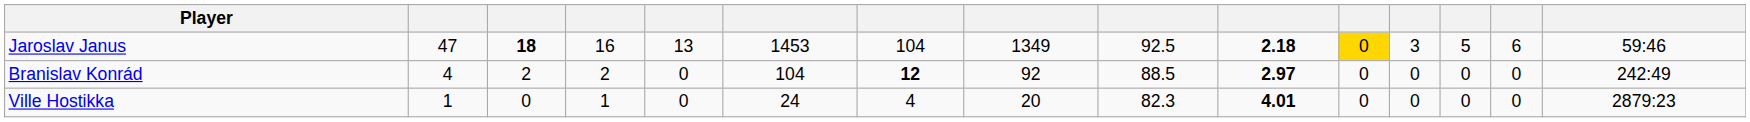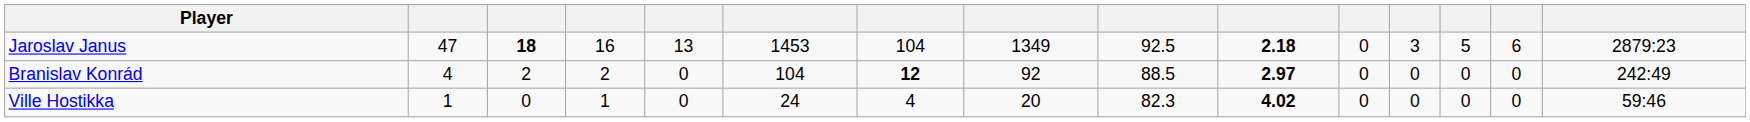 <table class="wikitable sortable" style="width:100%; text-align:center;">
 <tr align=center>
 <th>Player</th>
 <th></th>
 <th></th>
 <th></th>
 <th></th>
 <th></th>
 <th></th>
 <th></th>
 <th></th>
 <th></th>
 <th></th>
 <th></th>
 <th></th>
 <th></th>
 <th></th>
 </tr>
 <tr align=center>
 <td align=left><a href='#'>Jaroslav Janus</a></td>
 <td>47</td>
 <td><strong>18</strong></td>
 <td>16</td>
 <td>13</td>
 <td>1453</td>
 <td>104</td>
 <td>1349</td>
 <td>92.5</td>
 <td><strong>2.18</strong></td>
-<td style="background: gold;">0</td>
+<td>0</td>
 <td>3</td>
 <td>5</td>
 <td>6</td>
-<td>59:46</td>
+<td>2879:23</td>
 </tr>
 <tr align=center>
 <td align=left><a href='#'>Branislav Konrád</a></td>
 <td>4</td>
 <td>2</td>
 <td>2</td>
 <td>0</td>
 <td>104</td>
 <td><strong>12</strong></td>
 <td>92</td>
 <td>88.5</td>
 <td><strong>2.97</strong></td>
 <td>0</td>
 <td>0</td>
 <td>0</td>
 <td>0</td>
 <td>242:49</td>
 </tr>
 <tr align=center>
 <td align=left><a href='#'>Ville Hostikka</a></td>
 <td>1</td>
 <td>0</td>
 <td>1</td>
 <td>0</td>
 <td>24</td>
 <td>4</td>
 <td>20</td>
 <td>82.3</td>
-<td><strong>4.01</strong></td>
+<td><strong>4.02</strong></td>
 <td>0</td>
 <td>0</td>
 <td>0</td>
 <td>0</td>
-<td>2879:23</td>
+<td>59:46</td>
 </tr>
 </table>
